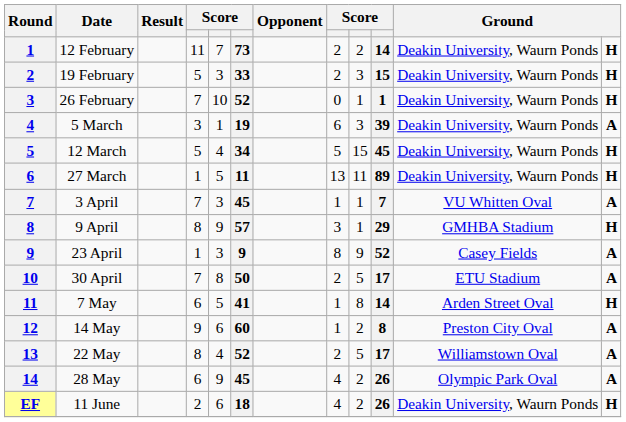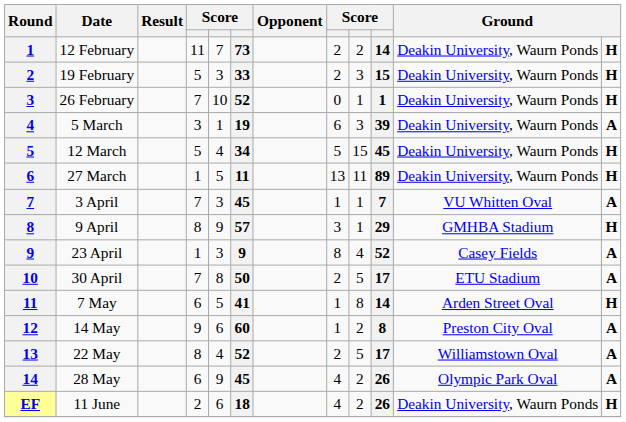 <table class="wikitable plainrowheaders" style="font-size:95%; text-align:center;">
 <tr>
 <th scope="col" rowspan="2">Round</th>
 <th scope="col" rowspan="2">Date</th>
 <th scope="col" rowspan="2">Result</th>
 <th scope="col" colspan="3">Score</th>
 <th scope="col" rowspan="2">Opponent</th>
 <th scope="col" colspan="3">Score</th>
 <th scope="col" rowspan="2" colspan="2">Ground</th>
 </tr>
 <tr>
 <th scope="col"></th>
 <th scope="col"></th>
 <th scope="col"></th>
 <th scope="col"></th>
 <th scope="col"></th>
 <th scope="col"></th>
 </tr>
 <tr>
 <th scope="row" style="text-align:center;"><a href='#'>1</a></th>
 <td>12 February</td>
 <td></td>
 <td>11</td>
 <td>7</td>
 <th>73</th>
 <td></td>
 <td>2</td>
 <td>2</td>
 <th>14</th>
 <td><a href='#'>Deakin University</a>, Waurn Ponds</td>
 <td><strong>H</strong></td>
 </tr>
 <tr>
 <th scope="row" style="text-align:center;"><a href='#'>2</a></th>
 <td>19 February</td>
 <td></td>
 <td>5</td>
 <td>3</td>
 <th>33</th>
 <td></td>
 <td>2</td>
 <td>3</td>
 <th>15</th>
 <td><a href='#'>Deakin University</a>, Waurn Ponds</td>
 <td><strong>H</strong></td>
 </tr>
 <tr>
 <th scope="row" style="text-align:center;"><a href='#'>3</a></th>
 <td>26 February</td>
 <td></td>
 <td>7</td>
 <td>10</td>
 <th>52</th>
 <td></td>
 <td>0</td>
 <td>1</td>
 <th>1</th>
 <td><a href='#'>Deakin University</a>, Waurn Ponds</td>
 <td><strong>H</strong></td>
 </tr>
 <tr>
 <th scope="row" style="text-align:center;"><a href='#'>4</a></th>
 <td>5 March</td>
 <td></td>
 <td>3</td>
 <td>1</td>
 <th>19</th>
 <td></td>
 <td>6</td>
 <td>3</td>
 <th>39</th>
 <td><a href='#'>Deakin University</a>, Waurn Ponds</td>
 <td><strong>A</strong></td>
 </tr>
 <tr>
 <th scope="row" style="text-align:center;"><a href='#'>5</a></th>
 <td>12 March</td>
 <td></td>
 <td>5</td>
 <td>4</td>
 <th>34</th>
 <td></td>
 <td>5</td>
 <td>15</td>
 <th>45</th>
 <td><a href='#'>Deakin University</a>, Waurn Ponds</td>
 <td><strong>H</strong></td>
 </tr>
 <tr>
 <th scope="row" style="text-align:center;"><a href='#'>6</a></th>
 <td>27 March</td>
 <td></td>
 <td>1</td>
 <td>5</td>
 <th>11</th>
 <td></td>
 <td>13</td>
 <td>11</td>
 <th>89</th>
 <td><a href='#'>Deakin University</a>, Waurn Ponds</td>
 <td><strong>H</strong></td>
 </tr>
 <tr>
 <th scope="row" style="text-align:center;"><a href='#'>7</a></th>
 <td>3 April</td>
 <td></td>
 <td>7</td>
 <td>3</td>
 <th>45</th>
 <td></td>
 <td>1</td>
 <td>1</td>
 <th>7</th>
 <td><a href='#'>VU Whitten Oval</a></td>
 <td><strong>A</strong></td>
 </tr>
 <tr>
 <th scope="row" style="text-align:center;"><a href='#'>8</a></th>
 <td>9 April</td>
 <td></td>
 <td>8</td>
 <td>9</td>
 <th>57</th>
 <td></td>
 <td>3</td>
 <td>1</td>
 <th>29</th>
 <td><a href='#'>GMHBA Stadium</a></td>
 <td><strong>H</strong></td>
 </tr>
 <tr>
 <th scope="row" style="text-align:center;"><a href='#'>9</a></th>
 <td>23 April</td>
 <td></td>
 <td>1</td>
 <td>3</td>
 <th>9</th>
 <td></td>
 <td>8</td>
-<td>9</td>
+<td>4</td>
 <th>52</th>
 <td><a href='#'>Casey Fields</a></td>
 <td><strong>A</strong></td>
 </tr>
 <tr>
 <th scope="row" style="text-align:center;"><a href='#'>10</a></th>
 <td>30 April</td>
 <td></td>
 <td>7</td>
 <td>8</td>
 <th>50</th>
 <td></td>
 <td>2</td>
 <td>5</td>
 <th>17</th>
 <td><a href='#'>ETU Stadium</a></td>
 <td><strong>A</strong></td>
 </tr>
 <tr>
 <th scope="row" style="text-align:center;"><a href='#'>11</a></th>
 <td>7 May</td>
 <td></td>
 <td>6</td>
 <td>5</td>
 <th>41</th>
 <td></td>
 <td>1</td>
 <td>8</td>
 <th>14</th>
 <td><a href='#'>Arden Street Oval</a></td>
 <td><strong>H</strong></td>
 </tr>
 <tr>
 <th scope="row" style="text-align:center;"><a href='#'>12</a></th>
 <td>14 May</td>
 <td></td>
 <td>9</td>
 <td>6</td>
 <th>60</th>
 <td></td>
 <td>1</td>
 <td>2</td>
 <th>8</th>
 <td><a href='#'>Preston City Oval</a></td>
 <td><strong>A</strong></td>
 </tr>
 <tr>
 <th scope="row" style="text-align:center;"><a href='#'>13</a></th>
 <td>22 May</td>
 <td></td>
 <td>8</td>
 <td>4</td>
 <th>52</th>
 <td></td>
 <td>2</td>
 <td>5</td>
 <th>17</th>
 <td><a href='#'>Williamstown Oval</a></td>
 <td><strong>A</strong></td>
 </tr>
 <tr>
 <th scope="row" style="text-align:center;"><a href='#'>14</a></th>
 <td>28 May</td>
 <td></td>
 <td>6</td>
 <td>9</td>
 <th>45</th>
 <td></td>
 <td>4</td>
 <td>2</td>
 <th>26</th>
 <td><a href='#'>Olympic Park Oval</a></td>
 <td><strong>A</strong></td>
 </tr>
 <tr>
 <th scope=row style="background:#ff9; text-align:center;"><a href='#'>EF</a></th>
 <td>11 June</td>
 <td></td>
 <td>2</td>
 <td>6</td>
 <th>18</th>
 <td></td>
 <td>4</td>
 <td>2</td>
 <th>26</th>
 <td><a href='#'>Deakin University</a>, Waurn Ponds</td>
 <td><strong>H</strong></td>
 </tr>
 <tr>
 </tr>
 </table>
